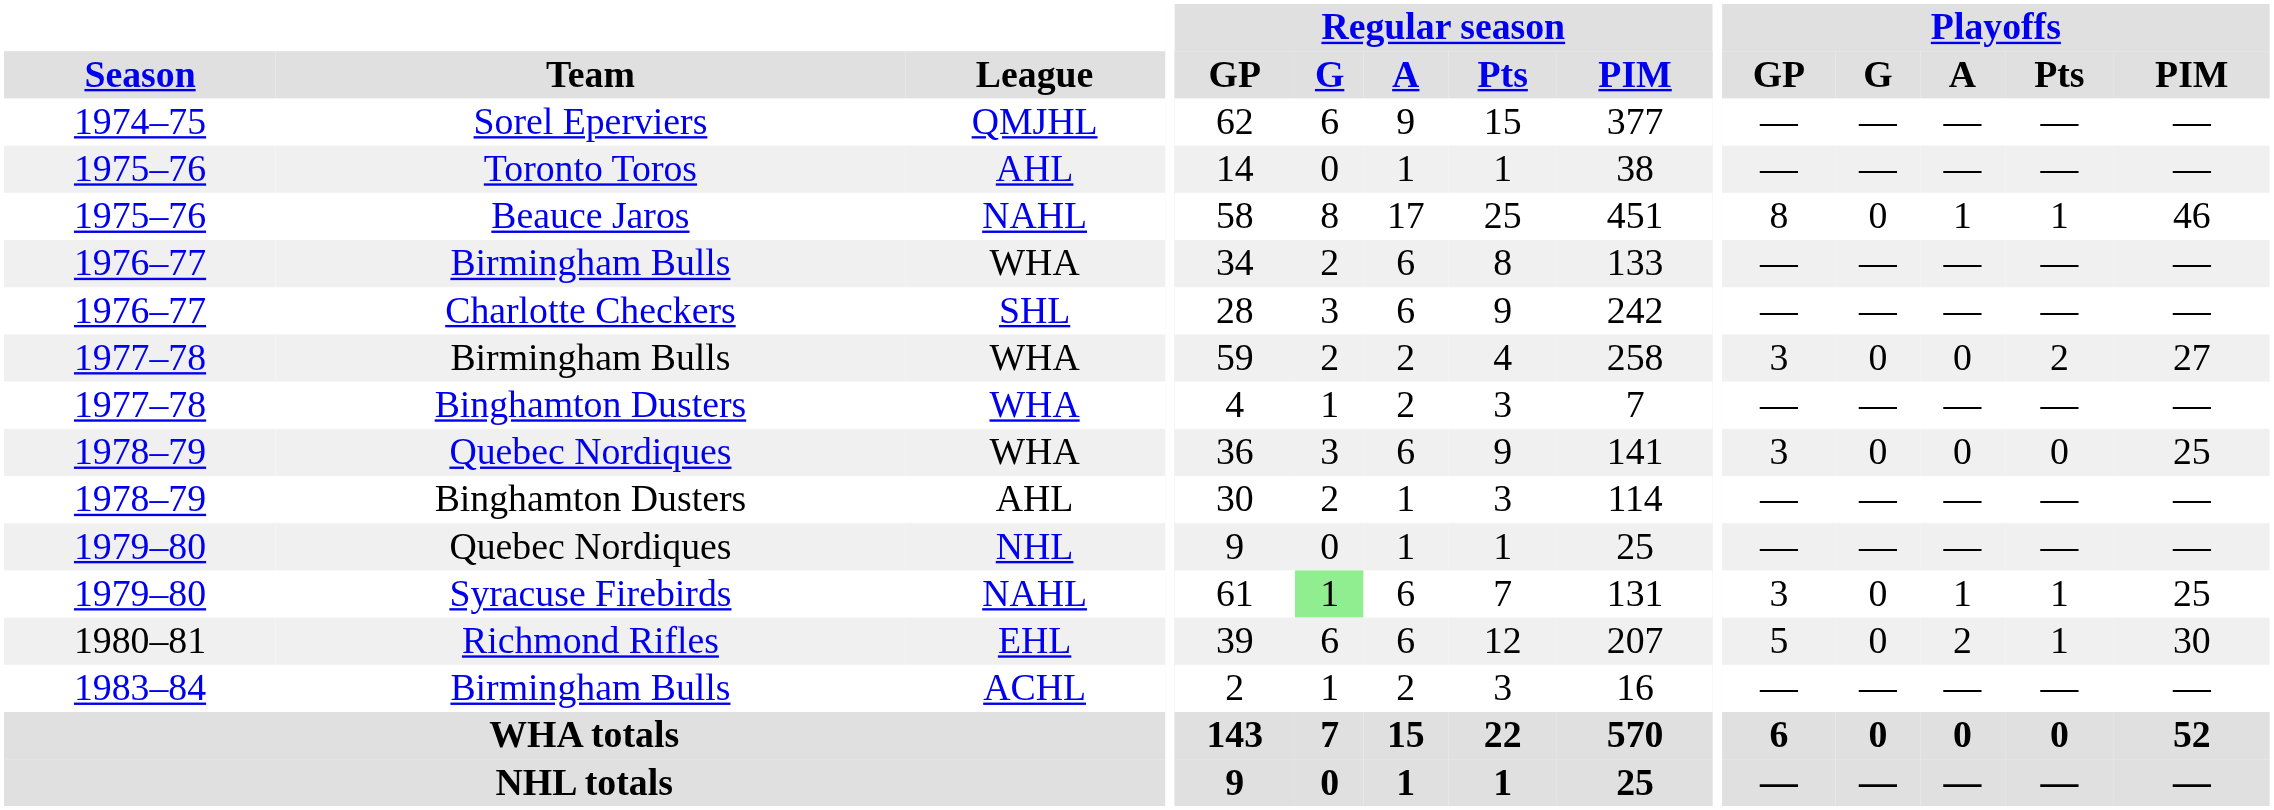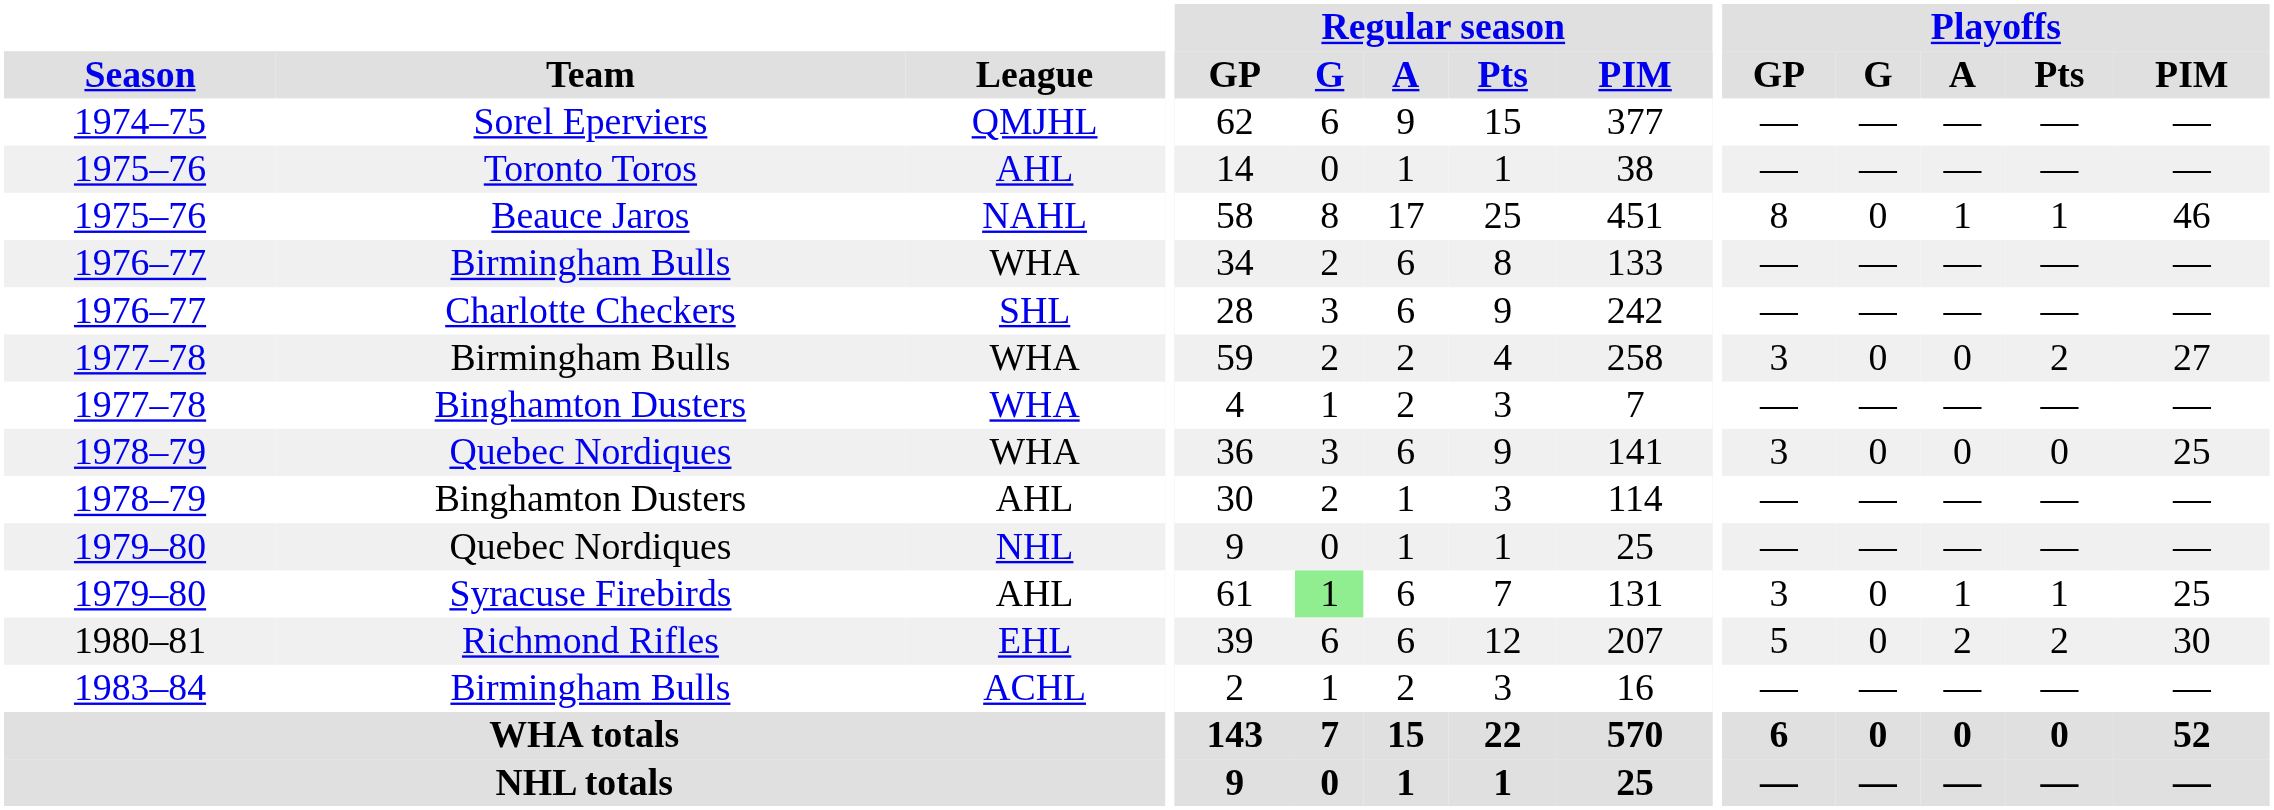 <table border="0" cellpadding="1" cellspacing="0" style="text-align:center; width:60em">
 <tr bgcolor="#e0e0e0">
 <th colspan="3" bgcolor="#ffffff"></th>
 <th rowspan="100" bgcolor="#ffffff"></th>
 <th colspan="5"><a href='#'>Regular season</a></th>
 <th rowspan="100" bgcolor="#ffffff"></th>
 <th colspan="5"><a href='#'>Playoffs</a></th>
 </tr>
 <tr bgcolor="#e0e0e0">
 <th><a href='#'>Season</a></th>
 <th>Team</th>
 <th>League</th>
 <th>GP</th>
 <th><a href='#'>G</a></th>
 <th><a href='#'>A</a></th>
 <th><a href='#'>Pts</a></th>
 <th><a href='#'>PIM</a></th>
 <th>GP</th>
 <th>G</th>
 <th>A</th>
 <th>Pts</th>
 <th>PIM</th>
 </tr>
 <tr>
 <td><a href='#'>1974–75</a></td>
 <td><a href='#'>Sorel Eperviers</a></td>
 <td><a href='#'>QMJHL</a></td>
 <td>62</td>
 <td>6</td>
 <td>9</td>
 <td>15</td>
 <td>377</td>
 <td>—</td>
 <td>—</td>
 <td>—</td>
 <td>—</td>
 <td>—</td>
 </tr>
 <tr bgcolor="#f0f0f0">
 <td><a href='#'>1975–76</a></td>
 <td><a href='#'>Toronto Toros</a></td>
 <td><a href='#'>AHL</a></td>
 <td>14</td>
 <td>0</td>
 <td>1</td>
 <td>1</td>
 <td>38</td>
 <td>—</td>
 <td>—</td>
 <td>—</td>
 <td>—</td>
 <td>—</td>
 </tr>
 <tr>
 <td><a href='#'>1975–76</a></td>
 <td><a href='#'>Beauce Jaros</a></td>
 <td><a href='#'>NAHL</a></td>
 <td>58</td>
 <td>8</td>
 <td>17</td>
 <td>25</td>
 <td>451</td>
 <td>8</td>
 <td>0</td>
 <td>1</td>
 <td>1</td>
 <td>46</td>
 </tr>
 <tr bgcolor="#f0f0f0">
 <td><a href='#'>1976–77</a></td>
 <td><a href='#'>Birmingham Bulls</a></td>
 <td>WHA</td>
 <td>34</td>
 <td>2</td>
 <td>6</td>
 <td>8</td>
 <td>133</td>
 <td>—</td>
 <td>—</td>
 <td>—</td>
 <td>—</td>
 <td>—</td>
 </tr>
 <tr>
 <td><a href='#'>1976–77</a></td>
 <td><a href='#'>Charlotte Checkers</a></td>
 <td><a href='#'>SHL</a></td>
 <td>28</td>
 <td>3</td>
 <td>6</td>
 <td>9</td>
 <td>242</td>
 <td>—</td>
 <td>—</td>
 <td>—</td>
 <td>—</td>
 <td>—</td>
 </tr>
 <tr bgcolor="#f0f0f0">
 <td><a href='#'>1977–78</a></td>
 <td>Birmingham Bulls</td>
 <td>WHA</td>
 <td>59</td>
 <td>2</td>
 <td>2</td>
 <td>4</td>
 <td>258</td>
 <td>3</td>
 <td>0</td>
 <td>0</td>
 <td>2</td>
 <td>27</td>
 </tr>
 <tr>
 <td><a href='#'>1977–78</a></td>
 <td><a href='#'>Binghamton Dusters</a></td>
 <td><a href='#'>WHA</a></td>
 <td>4</td>
 <td>1</td>
 <td>2</td>
 <td>3</td>
 <td>7</td>
 <td>—</td>
 <td>—</td>
 <td>—</td>
 <td>—</td>
 <td>—</td>
 </tr>
 <tr bgcolor="#f0f0f0">
 <td><a href='#'>1978–79</a></td>
 <td><a href='#'>Quebec Nordiques</a></td>
 <td>WHA</td>
 <td>36</td>
 <td>3</td>
 <td>6</td>
 <td>9</td>
 <td>141</td>
 <td>3</td>
 <td>0</td>
 <td>0</td>
 <td>0</td>
 <td>25</td>
 </tr>
 <tr>
 <td><a href='#'>1978–79</a></td>
 <td>Binghamton Dusters</td>
 <td>AHL</td>
 <td>30</td>
 <td>2</td>
 <td>1</td>
 <td>3</td>
 <td>114</td>
 <td>—</td>
 <td>—</td>
 <td>—</td>
 <td>—</td>
 <td>—</td>
 </tr>
 <tr bgcolor="#f0f0f0">
 <td><a href='#'>1979–80</a></td>
 <td>Quebec Nordiques</td>
 <td><a href='#'>NHL</a></td>
 <td>9</td>
 <td>0</td>
 <td>1</td>
 <td>1</td>
 <td>25</td>
 <td>—</td>
 <td>—</td>
 <td>—</td>
 <td>—</td>
 <td>—</td>
 </tr>
 <tr>
 <td><a href='#'>1979–80</a></td>
 <td><a href='#'>Syracuse Firebirds</a></td>
-<td><a href='#'>NAHL</a></td>
+<td>AHL</td>
 <td>61</td>
 <td style="background: lightgreen;">1</td>
 <td>6</td>
 <td>7</td>
 <td>131</td>
 <td>3</td>
 <td>0</td>
 <td>1</td>
 <td>1</td>
 <td>25</td>
 </tr>
 <tr bgcolor="#f0f0f0">
 <td>1980–81</td>
 <td><a href='#'>Richmond Rifles</a></td>
 <td><a href='#'>EHL</a></td>
 <td>39</td>
 <td>6</td>
 <td>6</td>
 <td>12</td>
 <td>207</td>
 <td>5</td>
 <td>0</td>
 <td>2</td>
-<td>1</td>
+<td>2</td>
 <td>30</td>
 </tr>
 <tr>
 <td><a href='#'>1983–84</a></td>
 <td><a href='#'>Birmingham Bulls</a></td>
 <td><a href='#'>ACHL</a></td>
 <td>2</td>
 <td>1</td>
 <td>2</td>
 <td>3</td>
 <td>16</td>
 <td>—</td>
 <td>—</td>
 <td>—</td>
 <td>—</td>
 <td>—</td>
 </tr>
 <tr bgcolor="#e0e0e0">
 <th colspan="3">WHA totals</th>
 <th>143</th>
 <th>7</th>
 <th>15</th>
 <th>22</th>
 <th>570</th>
 <th>6</th>
 <th>0</th>
 <th>0</th>
 <th>0</th>
 <th>52</th>
 </tr>
 <tr bgcolor="#e0e0e0">
 <th colspan="3">NHL totals</th>
 <th>9</th>
 <th>0</th>
 <th>1</th>
 <th>1</th>
 <th>25</th>
 <th>—</th>
 <th>—</th>
 <th>—</th>
 <th>—</th>
 <th>—</th>
 </tr>
 </table>
